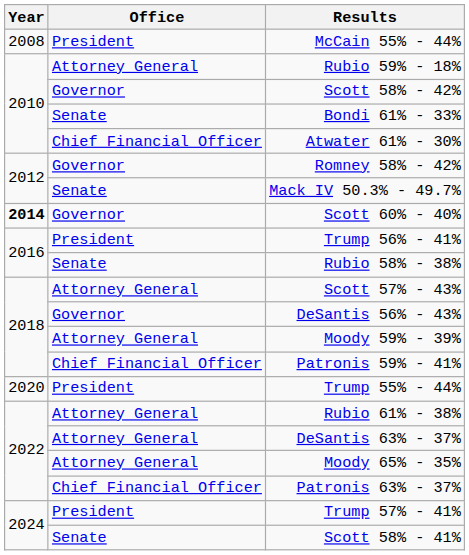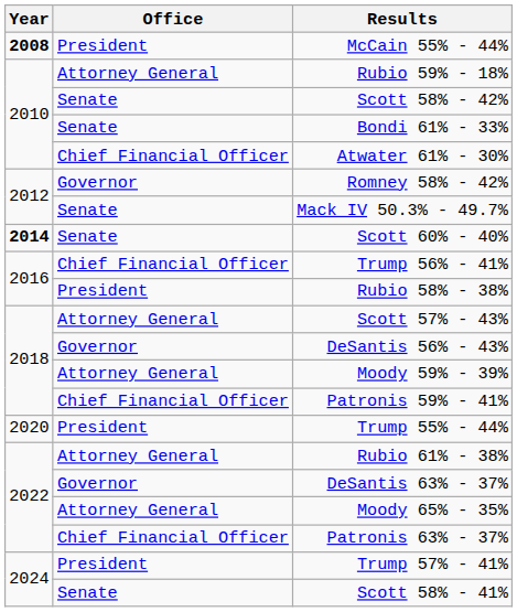 <table class=wikitable>
 <tr>
 <th>Year</th>
 <th>Office</th>
 <th>Results</th>
 </tr>
 <tr>
-<td>2008</td>
+<td><strong>2008</strong></td>
 <td><a href='#'>President</a></td>
 <td align="right" ><a href='#'>McCain</a> 55% - 44%</td>
 </tr>
 <tr>
 <td rowspan=4>2010</td>
 <td><a href='#'>Attorney General</a></td>
 <td align="right" ><a href='#'>Rubio</a> 59% - 18%</td>
 </tr>
 <tr>
-<td><a href='#'>Governor</a></td>
+<td><a href='#'>Senate</a></td>
 <td align="right" ><a href='#'>Scott</a> 58% - 42%</td>
 </tr>
 <tr>
 <td><a href='#'>Senate</a></td>
 <td align="right" ><a href='#'>Bondi</a> 61% - 33%</td>
 </tr>
 <tr>
 <td><a href='#'>Chief Financial Officer</a></td>
 <td align="right" ><a href='#'>Atwater</a> 61% - 30%</td>
 </tr>
 <tr>
 <td rowspan=2>2012</td>
 <td><a href='#'>Governor</a></td>
 <td align="right" ><a href='#'>Romney</a> 58% - 42%</td>
 </tr>
 <tr>
 <td><a href='#'>Senate</a></td>
 <td align="right" ><a href='#'>Mack IV</a> 50.3% - 49.7%</td>
 </tr>
 <tr>
 <td><strong>2014</strong></td>
-<td><a href='#'>Governor</a></td>
+<td><a href='#'>Senate</a></td>
 <td align="right" ><a href='#'>Scott</a> 60% - 40%</td>
 </tr>
 <tr>
 <td rowspan=2>2016</td>
-<td><a href='#'>President</a></td>
+<td><a href='#'>Chief Financial Officer</a></td>
 <td align="right" ><a href='#'>Trump</a> 56% - 41%</td>
 </tr>
 <tr>
-<td><a href='#'>Senate</a></td>
+<td><a href='#'>President</a></td>
 <td align="right" ><a href='#'>Rubio</a> 58% - 38%</td>
 </tr>
 <tr>
 <td rowspan=4>2018</td>
 <td><a href='#'>Attorney General</a></td>
 <td align="right" ><a href='#'>Scott</a> 57% - 43%</td>
 </tr>
 <tr>
 <td><a href='#'>Governor</a></td>
 <td align="right" ><a href='#'>DeSantis</a> 56% - 43%</td>
 </tr>
 <tr>
 <td><a href='#'>Attorney General</a></td>
 <td align="right" ><a href='#'>Moody</a> 59% - 39%</td>
 </tr>
 <tr>
 <td><a href='#'>Chief Financial Officer</a></td>
 <td align="right" ><a href='#'>Patronis</a> 59% - 41%</td>
 </tr>
 <tr>
 <td>2020</td>
 <td><a href='#'>President</a></td>
 <td align="right" ><a href='#'>Trump</a> 55% - 44%</td>
 </tr>
 <tr>
 <td rowspan=4>2022</td>
 <td><a href='#'>Attorney General</a></td>
 <td align="right" ><a href='#'>Rubio</a> 61% - 38%</td>
 </tr>
 <tr>
-<td><a href='#'>Attorney General</a></td>
+<td><a href='#'>Governor</a></td>
 <td align="right" ><a href='#'>DeSantis</a> 63% - 37%</td>
 </tr>
 <tr>
 <td><a href='#'>Attorney General</a></td>
 <td align="right" ><a href='#'>Moody</a> 65% - 35%</td>
 </tr>
 <tr>
 <td><a href='#'>Chief Financial Officer</a></td>
 <td align="right" ><a href='#'>Patronis</a> 63% - 37%</td>
 </tr>
 <tr>
 <td rowspan=2>2024</td>
 <td><a href='#'>President</a></td>
 <td align="right" ><a href='#'>Trump</a> 57% - 41%</td>
 </tr>
 <tr>
 <td><a href='#'>Senate</a></td>
 <td align="right" ><a href='#'>Scott</a> 58% - 41%</td>
 </tr>
 </table>
